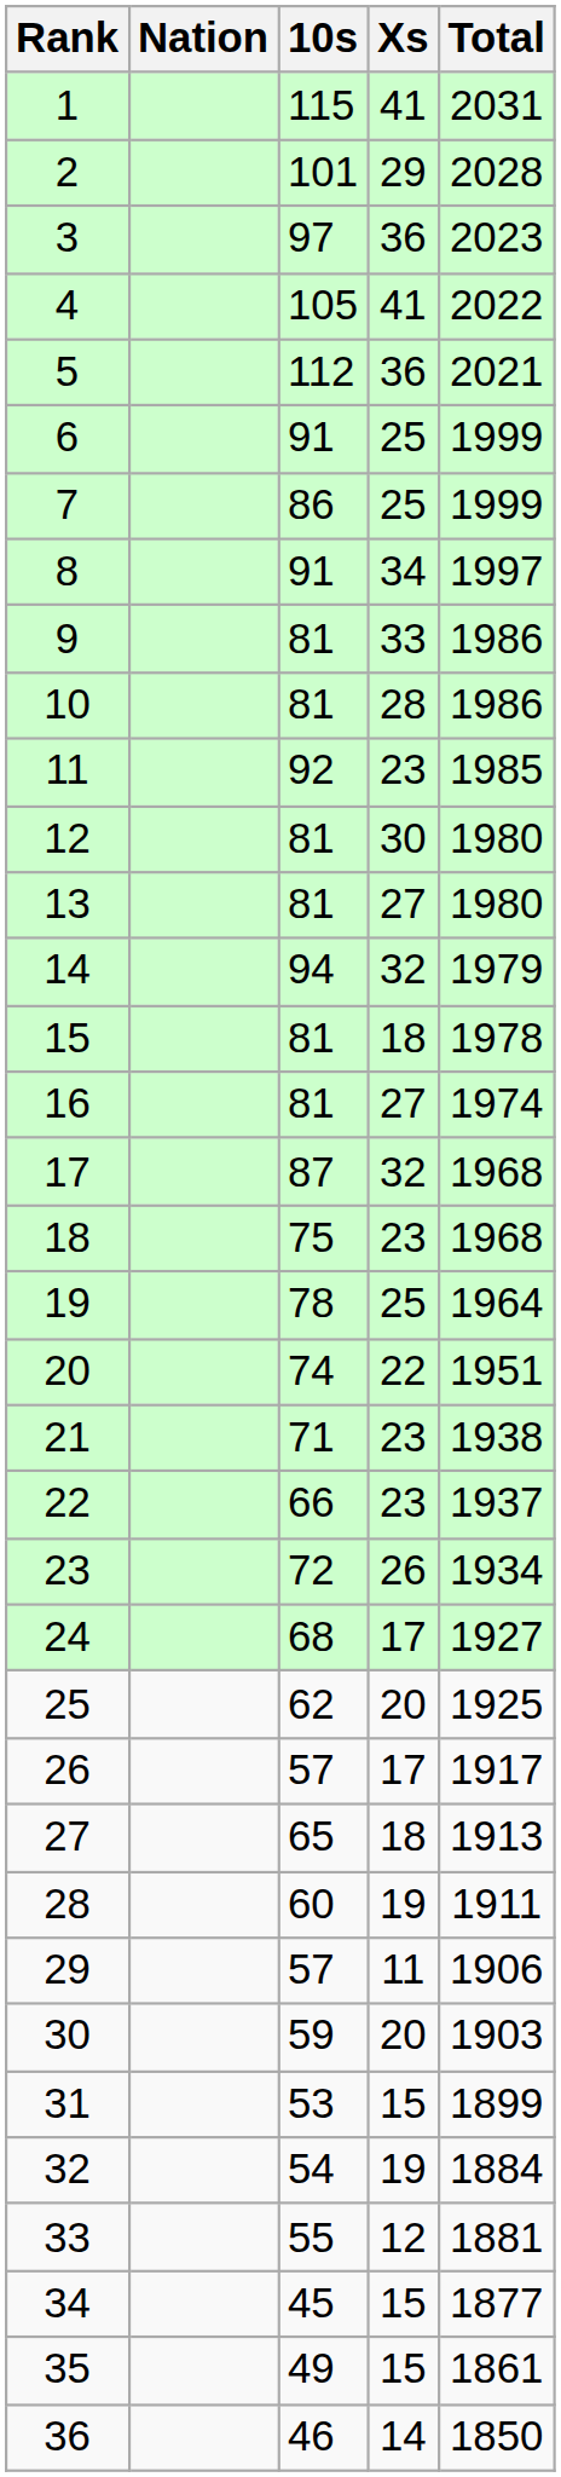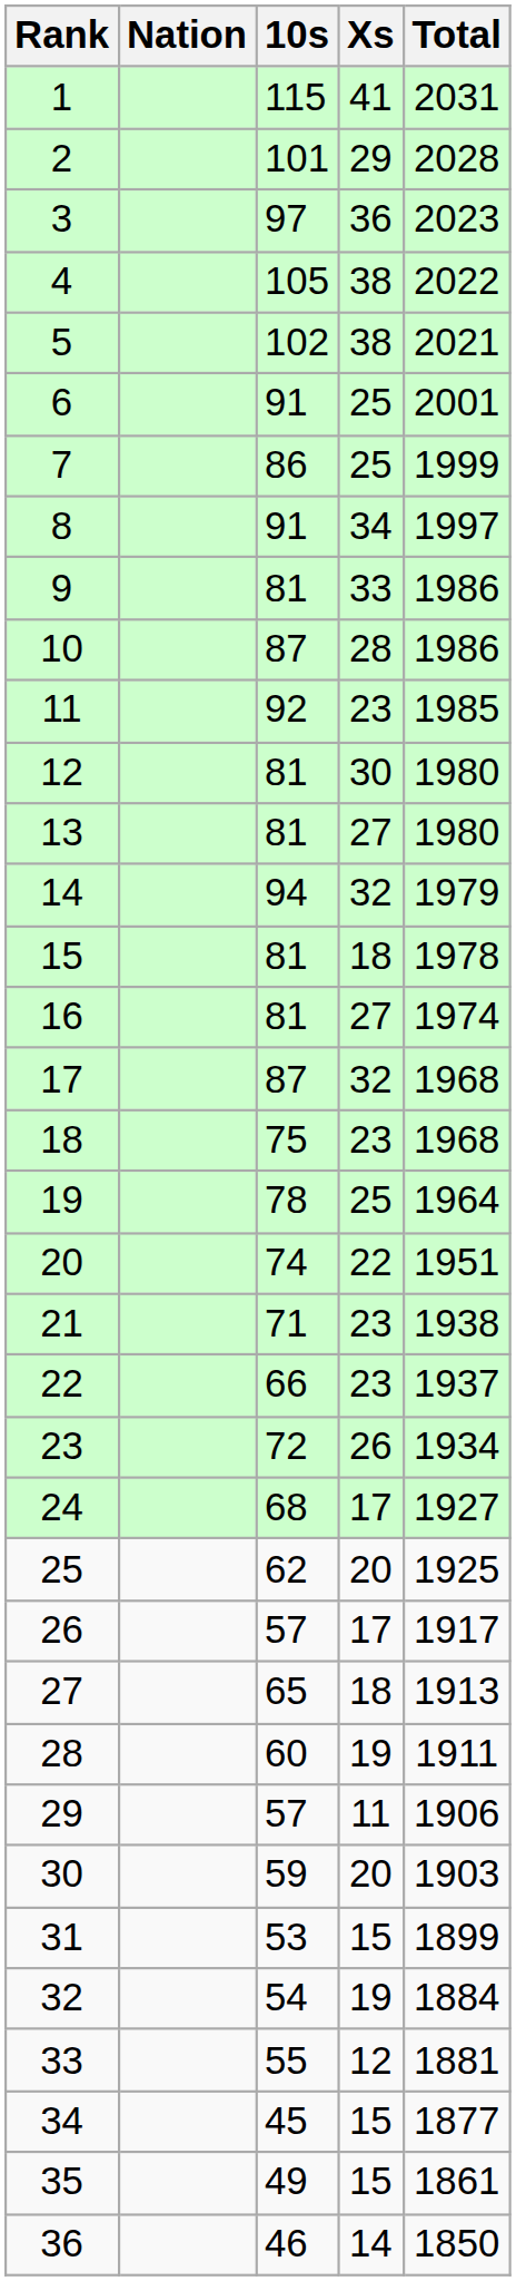 <table class="wikitable sortable" style="text-align:center">
 <tr>
 <th>Rank</th>
 <th>Nation</th>
 <th>10s</th>
 <th>Xs</th>
 <th>Total</th>
 </tr>
 <tr bgcolor=ccffcc>
 <td>1</td>
 <td align=left></td>
 <td align=left>115</td>
 <td>41</td>
 <td>2031</td>
 </tr>
 <tr bgcolor=ccffcc>
 <td>2</td>
 <td align=left></td>
 <td align=left>101</td>
 <td>29</td>
 <td>2028</td>
 </tr>
 <tr bgcolor=ccffcc>
 <td>3</td>
 <td align=left></td>
 <td align=left>97</td>
 <td>36</td>
 <td>2023</td>
 </tr>
 <tr bgcolor=ccffcc>
 <td>4</td>
 <td align=left></td>
 <td align=left>105</td>
-<td>41</td>
+<td>38</td>
 <td>2022</td>
 </tr>
 <tr bgcolor=ccffcc>
 <td>5</td>
 <td align=left></td>
-<td align=left>112</td>
-<td>36</td>
+<td align=left>102</td>
+<td>38</td>
 <td>2021</td>
 </tr>
 <tr bgcolor=ccffcc>
 <td>6</td>
 <td align=left></td>
 <td align=left>91</td>
 <td>25</td>
-<td>1999</td>
+<td>2001</td>
 </tr>
 <tr bgcolor=ccffcc>
 <td>7</td>
 <td align=left></td>
 <td align=left>86</td>
 <td>25</td>
 <td>1999</td>
 </tr>
 <tr bgcolor=ccffcc>
 <td>8</td>
 <td align=left></td>
 <td align=left>91</td>
 <td>34</td>
 <td>1997</td>
 </tr>
 <tr bgcolor=ccffcc>
 <td>9</td>
 <td align=left></td>
 <td align=left>81</td>
 <td>33</td>
 <td>1986</td>
 </tr>
 <tr bgcolor=ccffcc>
 <td>10</td>
 <td align=left></td>
-<td align=left>81</td>
+<td align=left>87</td>
 <td>28</td>
 <td>1986</td>
 </tr>
 <tr bgcolor=ccffcc>
 <td>11</td>
 <td align=left></td>
 <td align=left>92</td>
 <td>23</td>
 <td>1985</td>
 </tr>
 <tr bgcolor=ccffcc>
 <td>12</td>
 <td align=left></td>
 <td align=left>81</td>
 <td>30</td>
 <td>1980</td>
 </tr>
 <tr bgcolor=ccffcc>
 <td>13</td>
 <td align=left></td>
 <td align=left>81</td>
 <td>27</td>
 <td>1980</td>
 </tr>
 <tr bgcolor=ccffcc>
 <td>14</td>
 <td align=left></td>
 <td align=left>94</td>
 <td>32</td>
 <td>1979</td>
 </tr>
 <tr bgcolor=ccffcc>
 <td>15</td>
 <td align=left></td>
 <td align=left>81</td>
 <td>18</td>
 <td>1978</td>
 </tr>
 <tr bgcolor=ccffcc>
 <td>16</td>
 <td align=left></td>
 <td align=left>81</td>
 <td>27</td>
 <td>1974</td>
 </tr>
 <tr bgcolor=ccffcc>
 <td>17</td>
 <td align=left></td>
 <td align=left>87</td>
 <td>32</td>
 <td>1968</td>
 </tr>
 <tr bgcolor=ccffcc>
 <td>18</td>
 <td align=left></td>
 <td align=left>75</td>
 <td>23</td>
 <td>1968</td>
 </tr>
 <tr bgcolor=ccffcc>
 <td>19</td>
 <td align=left></td>
 <td align=left>78</td>
 <td>25</td>
 <td>1964</td>
 </tr>
 <tr bgcolor=ccffcc>
 <td>20</td>
 <td align=left></td>
 <td align=left>74</td>
 <td>22</td>
 <td>1951</td>
 </tr>
 <tr bgcolor=ccffcc>
 <td>21</td>
 <td align=left></td>
 <td align=left>71</td>
 <td>23</td>
 <td>1938</td>
 </tr>
 <tr bgcolor=ccffcc>
 <td>22</td>
 <td align=left></td>
 <td align=left>66</td>
 <td>23</td>
 <td>1937</td>
 </tr>
 <tr bgcolor=ccffcc>
 <td>23</td>
 <td align=left></td>
 <td align=left>72</td>
 <td>26</td>
 <td>1934</td>
 </tr>
 <tr bgcolor=ccffcc>
 <td>24</td>
 <td align=left></td>
 <td align=left>68</td>
 <td>17</td>
 <td>1927</td>
 </tr>
 <tr>
 <td>25</td>
 <td align=left></td>
 <td align=left>62</td>
 <td>20</td>
 <td>1925</td>
 </tr>
 <tr>
 <td>26</td>
 <td align=left></td>
 <td align=left>57</td>
 <td>17</td>
 <td>1917</td>
 </tr>
 <tr>
 <td>27</td>
 <td align=left></td>
 <td align=left>65</td>
 <td>18</td>
 <td>1913</td>
 </tr>
 <tr>
 <td>28</td>
 <td align=left></td>
 <td align=left>60</td>
 <td>19</td>
 <td>1911</td>
 </tr>
 <tr>
 <td>29</td>
 <td align=left></td>
 <td align=left>57</td>
 <td>11</td>
 <td>1906</td>
 </tr>
 <tr>
 <td>30</td>
 <td align=left></td>
 <td align=left>59</td>
 <td>20</td>
 <td>1903</td>
 </tr>
 <tr>
 <td>31</td>
 <td align=left></td>
 <td align=left>53</td>
 <td>15</td>
 <td>1899</td>
 </tr>
 <tr>
 <td>32</td>
 <td align=left></td>
 <td align=left>54</td>
 <td>19</td>
 <td>1884</td>
 </tr>
 <tr>
 <td>33</td>
 <td align=left></td>
 <td align=left>55</td>
 <td>12</td>
 <td>1881</td>
 </tr>
 <tr>
 <td>34</td>
 <td align=left></td>
 <td align=left>45</td>
 <td>15</td>
 <td>1877</td>
 </tr>
 <tr>
 <td>35</td>
 <td align=left></td>
 <td align=left>49</td>
 <td>15</td>
 <td>1861</td>
 </tr>
 <tr>
 <td>36</td>
 <td align=left></td>
 <td align=left>46</td>
 <td>14</td>
 <td>1850</td>
 </tr>
 </table>
